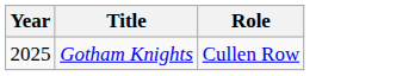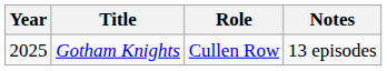 <table class="wikitable sortable">
 <tr>
 <th>Year</th>
 <th>Title</th>
 <th>Role</th>
+<th class="unsortable">Notes</th>
 </tr>
 <tr>
 <td>2025</td>
 <td><em><a href='#'>Gotham Knights</a></em></td>
 <td><a href='#'>Cullen Row</a></td>
+<td>13 episodes</td>
 </tr>
 </table>
